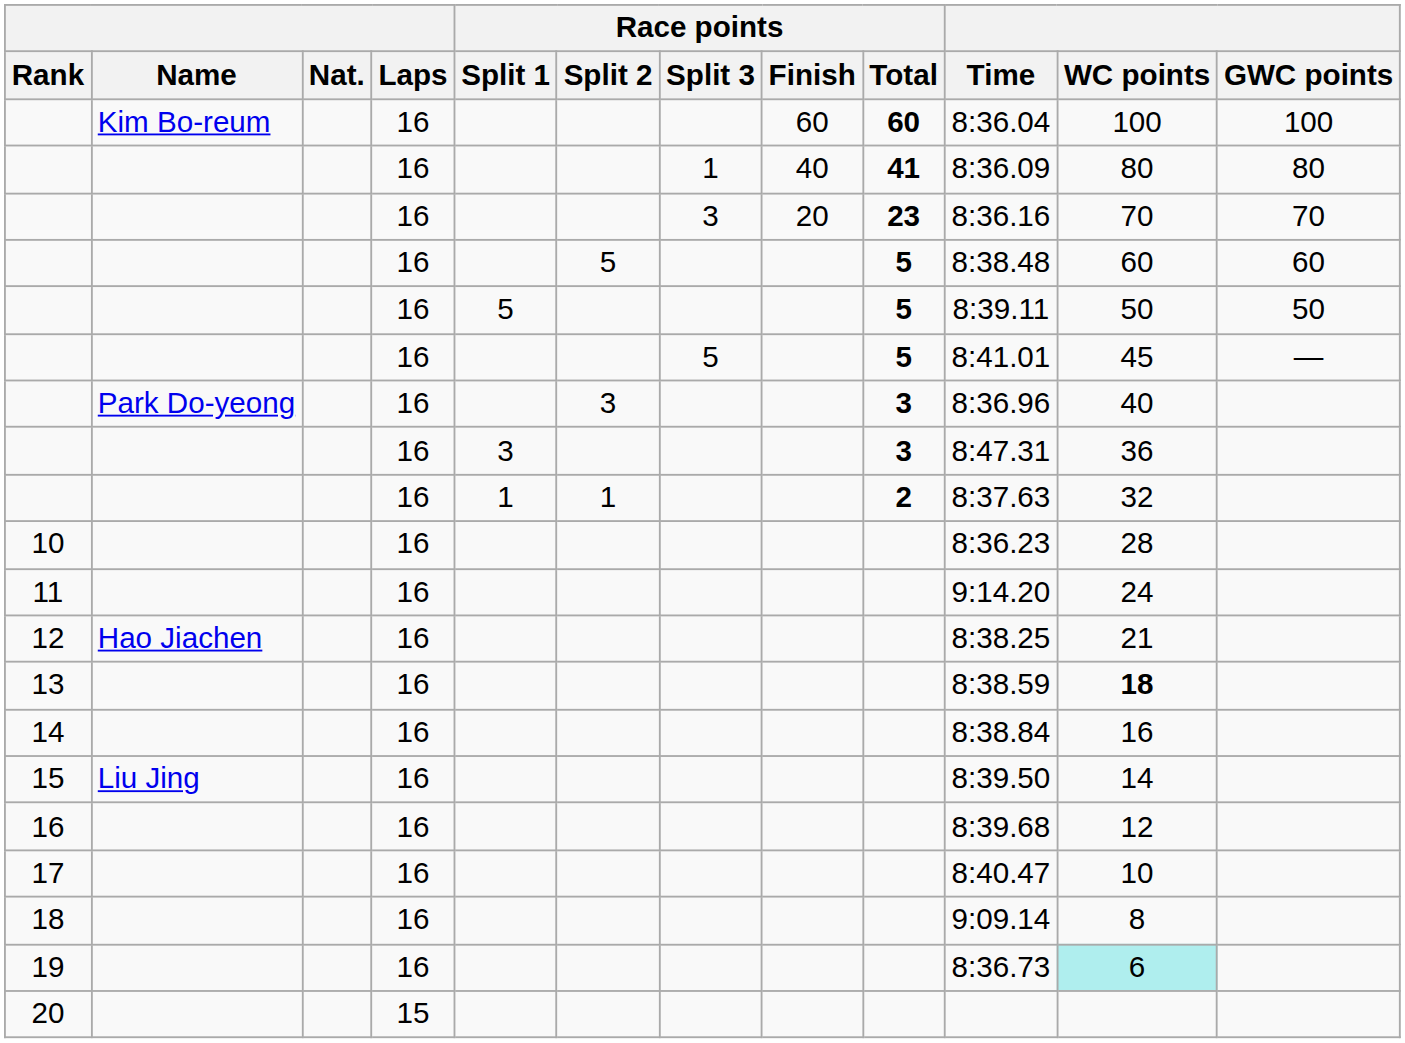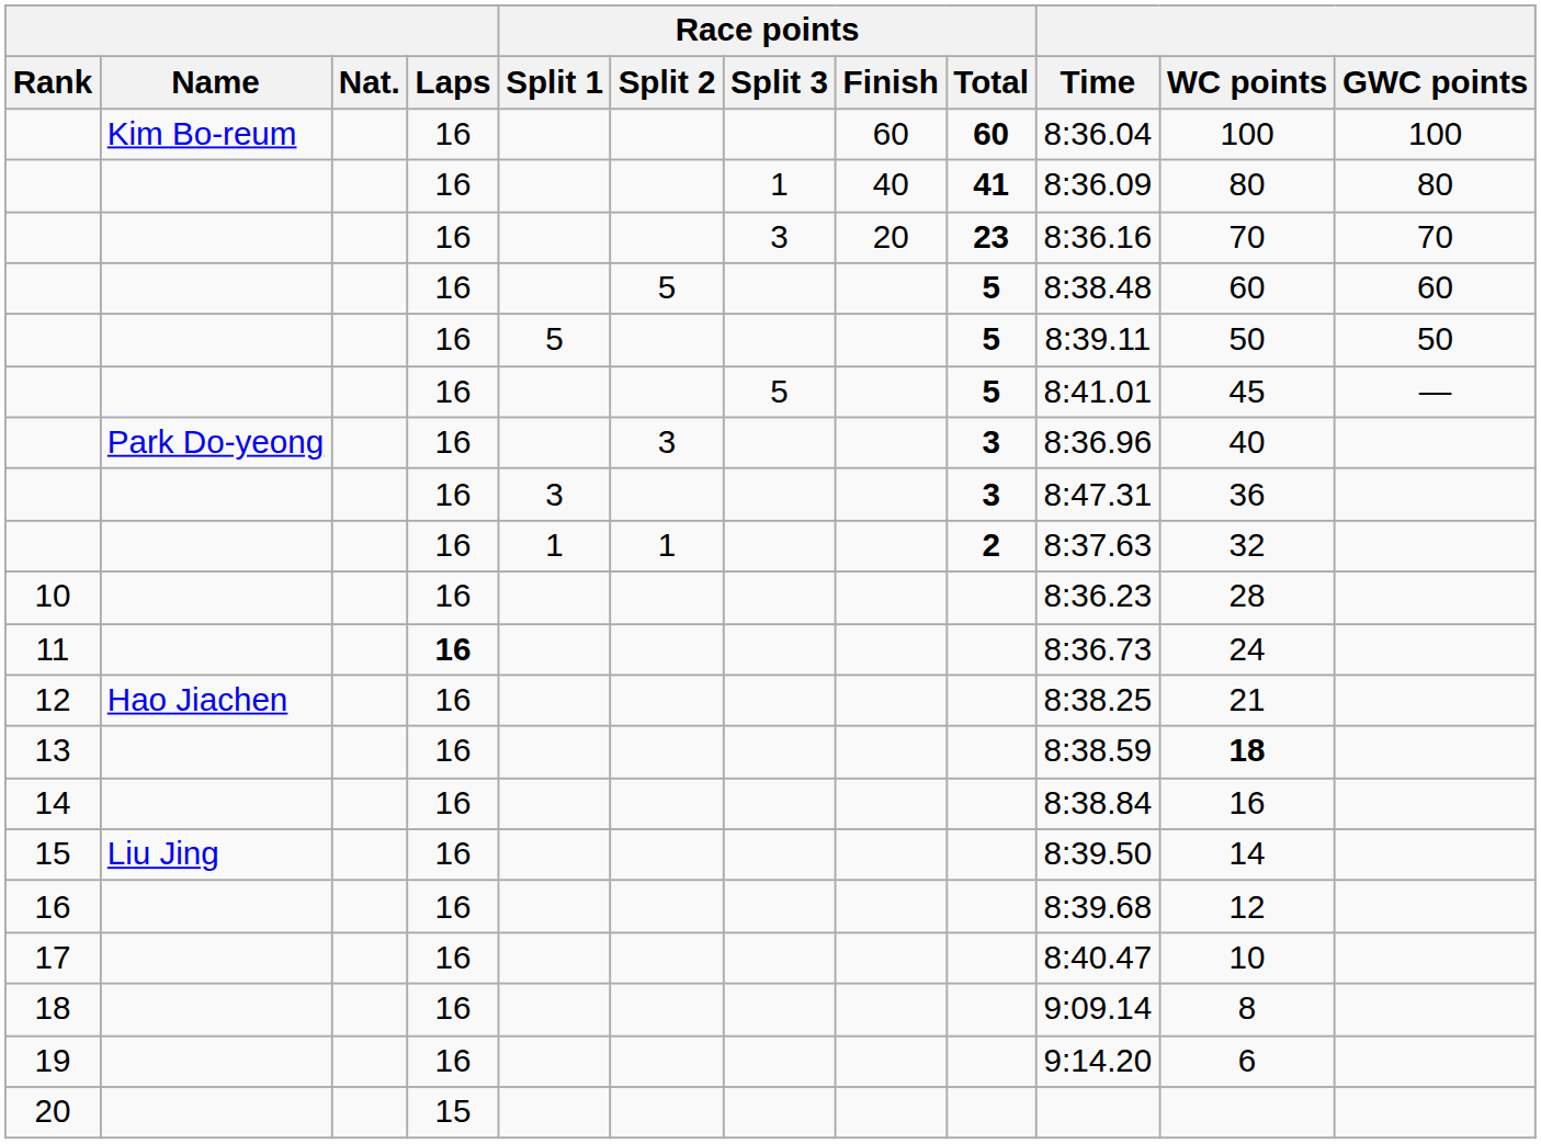 <table class="wikitable sortable" style="text-align:center">
 <tr>
 <th colspan=4></th>
 <th colspan=5>Race points</th>
 <th colspan=3></th>
 </tr>
 <tr>
 <th>Rank</th>
 <th>Name</th>
 <th>Nat.</th>
 <th>Laps</th>
 <th>Split 1</th>
 <th>Split 2</th>
 <th>Split 3</th>
 <th>Finish</th>
 <th>Total</th>
 <th>Time</th>
 <th>WC points</th>
 <th>GWC points</th>
 </tr>
 <tr>
 <td></td>
 <td align=left><a href='#'>Kim Bo-reum</a></td>
 <td></td>
 <td>16</td>
 <td></td>
 <td></td>
 <td></td>
 <td>60</td>
 <td><strong>60</strong></td>
 <td>8:36.04</td>
 <td>100</td>
 <td>100</td>
 </tr>
 <tr>
 <td></td>
 <td align=left></td>
 <td></td>
 <td>16</td>
 <td></td>
 <td></td>
 <td>1</td>
 <td>40</td>
 <td><strong>41</strong></td>
 <td>8:36.09</td>
 <td>80</td>
 <td>80</td>
 </tr>
 <tr>
 <td></td>
 <td align=left></td>
 <td></td>
 <td>16</td>
 <td></td>
 <td></td>
 <td>3</td>
 <td>20</td>
 <td><strong>23</strong></td>
 <td>8:36.16</td>
 <td>70</td>
 <td>70</td>
 </tr>
 <tr>
 <td></td>
 <td align=left></td>
 <td></td>
 <td>16</td>
 <td></td>
 <td>5</td>
 <td></td>
 <td></td>
 <td><strong>5</strong></td>
 <td>8:38.48</td>
 <td>60</td>
 <td>60</td>
 </tr>
 <tr>
 <td></td>
 <td align=left></td>
 <td></td>
 <td>16</td>
 <td>5</td>
 <td></td>
 <td></td>
 <td></td>
 <td><strong>5</strong></td>
 <td>8:39.11</td>
 <td>50</td>
 <td>50</td>
 </tr>
 <tr>
 <td></td>
 <td align=left></td>
 <td></td>
 <td>16</td>
 <td></td>
 <td></td>
 <td>5</td>
 <td></td>
 <td><strong>5</strong></td>
 <td>8:41.01</td>
 <td>45</td>
 <td>—</td>
 </tr>
 <tr>
 <td></td>
 <td align=left><a href='#'>Park Do-yeong</a></td>
 <td></td>
 <td>16</td>
 <td></td>
 <td>3</td>
 <td></td>
 <td></td>
 <td><strong>3</strong></td>
 <td>8:36.96</td>
 <td>40</td>
 <td></td>
 </tr>
 <tr>
 <td></td>
 <td align=left></td>
 <td></td>
 <td>16</td>
 <td>3</td>
 <td></td>
 <td></td>
 <td></td>
 <td><strong>3</strong></td>
 <td>8:47.31</td>
 <td>36</td>
 <td></td>
 </tr>
 <tr>
 <td></td>
 <td align=left></td>
 <td></td>
 <td>16</td>
 <td>1</td>
 <td>1</td>
 <td></td>
 <td></td>
 <td><strong>2</strong></td>
 <td>8:37.63</td>
 <td>32</td>
 <td></td>
 </tr>
 <tr>
 <td>10</td>
 <td align=left></td>
 <td></td>
 <td>16</td>
 <td></td>
 <td></td>
 <td></td>
 <td></td>
 <td></td>
 <td>8:36.23</td>
 <td>28</td>
 <td></td>
 </tr>
 <tr>
 <td>11</td>
 <td align=left></td>
 <td></td>
-<td>16</td>
+<td><strong>16</strong></td>
 <td></td>
 <td></td>
 <td></td>
 <td></td>
 <td></td>
-<td>9:14.20</td>
+<td>8:36.73</td>
 <td>24</td>
 <td></td>
 </tr>
 <tr>
 <td>12</td>
 <td align=left><a href='#'>Hao Jiachen</a></td>
 <td></td>
 <td>16</td>
 <td></td>
 <td></td>
 <td></td>
 <td></td>
 <td></td>
 <td>8:38.25</td>
 <td>21</td>
 <td></td>
 </tr>
 <tr>
 <td>13</td>
 <td align=left></td>
 <td></td>
 <td>16</td>
 <td></td>
 <td></td>
 <td></td>
 <td></td>
 <td></td>
 <td>8:38.59</td>
 <td><strong>18</strong></td>
 <td></td>
 </tr>
 <tr>
 <td>14</td>
 <td align=left></td>
 <td></td>
 <td>16</td>
 <td></td>
 <td></td>
 <td></td>
 <td></td>
 <td></td>
 <td>8:38.84</td>
 <td>16</td>
 <td></td>
 </tr>
 <tr>
 <td>15</td>
 <td align=left><a href='#'>Liu Jing</a></td>
 <td></td>
 <td>16</td>
 <td></td>
 <td></td>
 <td></td>
 <td></td>
 <td></td>
 <td>8:39.50</td>
 <td>14</td>
 <td></td>
 </tr>
 <tr>
 <td>16</td>
 <td align=left></td>
 <td></td>
 <td>16</td>
 <td></td>
 <td></td>
 <td></td>
 <td></td>
 <td></td>
 <td>8:39.68</td>
 <td>12</td>
 <td></td>
 </tr>
 <tr>
 <td>17</td>
 <td align=left></td>
 <td></td>
 <td>16</td>
 <td></td>
 <td></td>
 <td></td>
 <td></td>
 <td></td>
 <td>8:40.47</td>
 <td>10</td>
 <td></td>
 </tr>
 <tr>
 <td>18</td>
 <td align=left></td>
 <td></td>
 <td>16</td>
 <td></td>
 <td></td>
 <td></td>
 <td></td>
 <td></td>
 <td>9:09.14</td>
 <td>8</td>
 <td></td>
 </tr>
 <tr>
 <td>19</td>
 <td align=left></td>
 <td></td>
 <td>16</td>
 <td></td>
 <td></td>
 <td></td>
 <td></td>
 <td></td>
-<td>8:36.73</td>
-<td style="background: paleturquoise;">6</td>
+<td>9:14.20</td>
+<td>6</td>
 <td></td>
 </tr>
 <tr>
 <td>20</td>
 <td align=left></td>
 <td></td>
 <td>15</td>
 <td></td>
 <td></td>
 <td></td>
 <td></td>
 <td></td>
 <td></td>
 <td></td>
 <td></td>
 </tr>
 </table>
